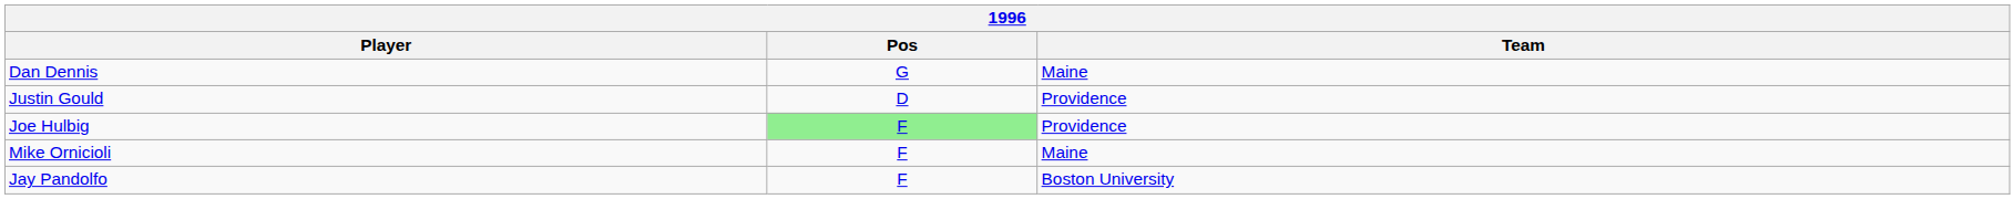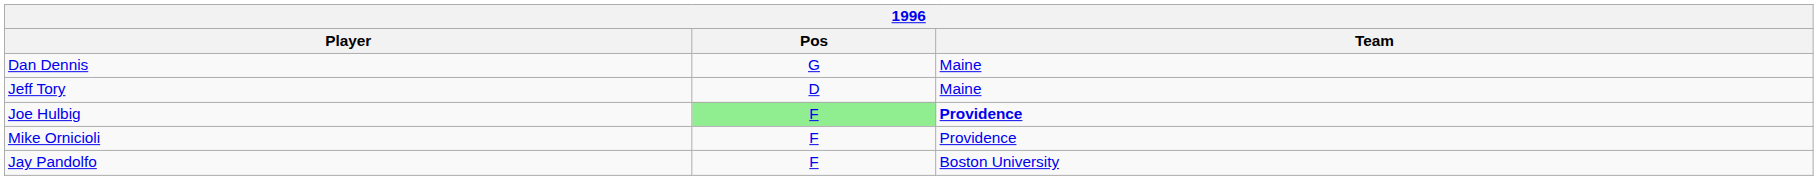 <table class="wikitable" width=95%>
 <tr>
 <th colspan=3><a href='#'>1996</a></th>
 </tr>
 <tr>
 <th>Player</th>
 <th>Pos</th>
 <th>Team</th>
 </tr>
 <tr>
 <td><a href='#'>Dan Dennis</a></td>
 <td align=center><a href='#'>G</a></td>
 <td><a href='#'>Maine</a></td>
 </tr>
 <tr>
-<td><a href='#'>Justin Gould</a></td>
+<td><a href='#'>Jeff Tory</a></td>
 <td align=center><a href='#'>D</a></td>
-<td><a href='#'>Providence</a></td>
+<td><a href='#'>Maine</a></td>
 </tr>
 <tr>
 <td><a href='#'>Joe Hulbig</a></td>
 <td align=center style="background: lightgreen;"><a href='#'>F</a></td>
-<td><a href='#'>Providence</a></td>
+<td><strong><a href='#'>Providence</a></strong></td>
 </tr>
 <tr>
 <td><a href='#'>Mike Ornicioli</a></td>
 <td align=center><a href='#'>F</a></td>
-<td><a href='#'>Maine</a></td>
+<td><a href='#'>Providence</a></td>
 </tr>
 <tr>
 <td><a href='#'>Jay Pandolfo</a></td>
 <td align=center><a href='#'>F</a></td>
 <td><a href='#'>Boston University</a></td>
 </tr>
 </table>
